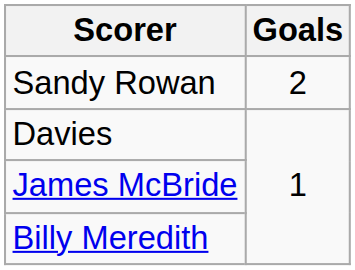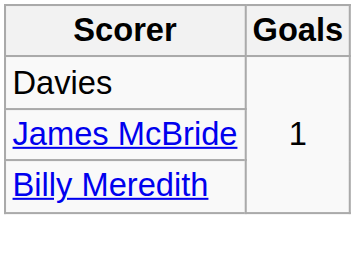 <table class="wikitable">
 <tr>
 <th>Scorer</th>
 <th>Goals</th>
-</tr>
-<tr>
-<td>Sandy Rowan</td>
-<td align=center>2</td>
 </tr>
 <tr>
 <td>Davies</td>
 <td rowspan="3" style="text-align:center;">1</td>
 </tr>
 <tr>
 <td> <a href='#'>James McBride</a></td>
 </tr>
 <tr>
 <td> <a href='#'>Billy Meredith</a></td>
 </tr>
 </table>
